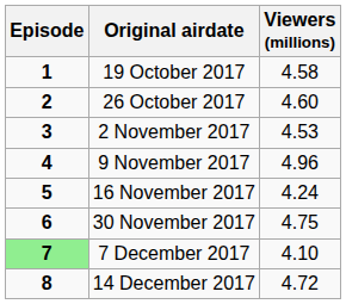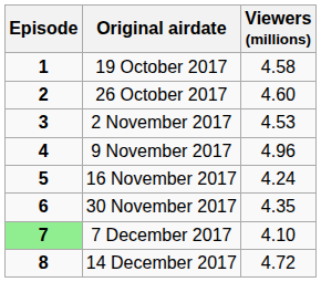 <table class="wikitable" style="text-align:center;">
 <tr>
 <th>Episode</th>
 <th>Original airdate</th>
 <th>Viewers<br><small>(millions)</small></th>
 </tr>
 <tr>
 <td><strong>1</strong></td>
 <td>19 October 2017</td>
 <td>4.58</td>
 </tr>
 <tr>
 <td><strong>2</strong></td>
 <td>26 October 2017</td>
 <td>4.60</td>
 </tr>
 <tr>
 <td><strong>3</strong></td>
 <td>2 November 2017</td>
 <td>4.53</td>
 </tr>
 <tr>
 <td><strong>4</strong></td>
 <td>9 November 2017</td>
 <td>4.96</td>
 </tr>
 <tr>
 <td><strong>5</strong></td>
 <td>16 November 2017</td>
 <td>4.24</td>
 </tr>
 <tr>
 <td><strong>6</strong></td>
 <td>30 November 2017</td>
-<td>4.75</td>
+<td>4.35</td>
 </tr>
 <tr>
 <td style="background: lightgreen;"><strong>7</strong></td>
 <td>7 December 2017</td>
 <td>4.10</td>
 </tr>
 <tr>
 <td><strong>8</strong></td>
 <td>14 December 2017</td>
 <td>4.72</td>
 </tr>
 <tr>
 </tr>
 </table>
